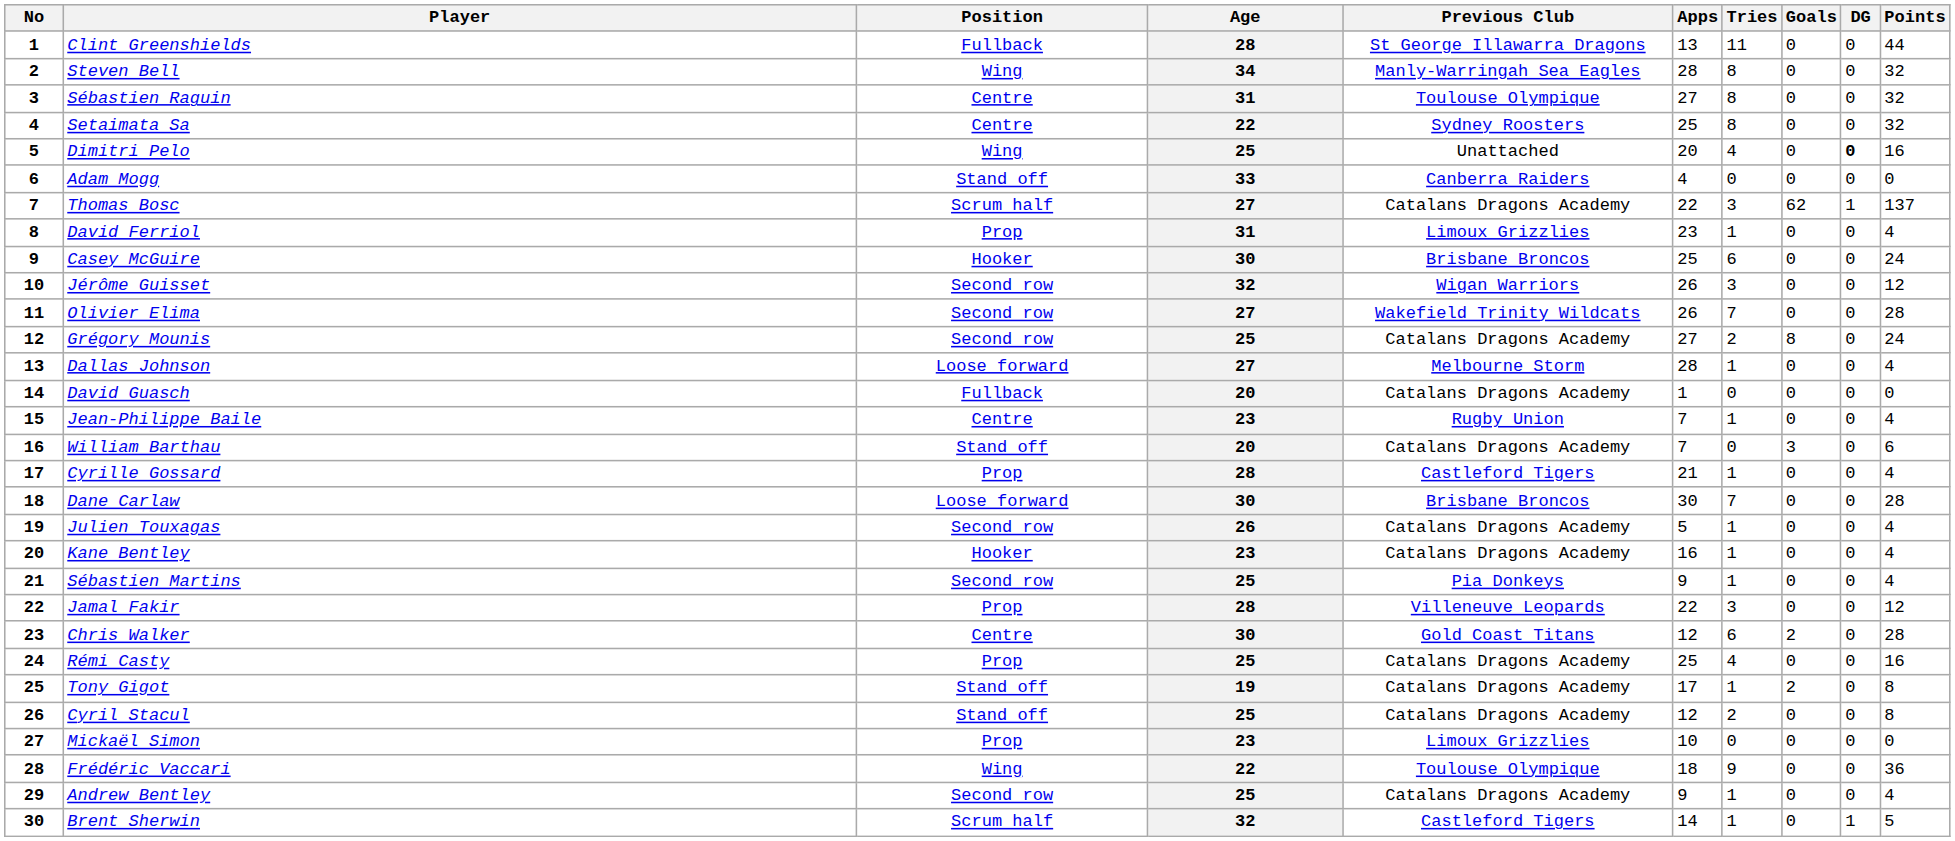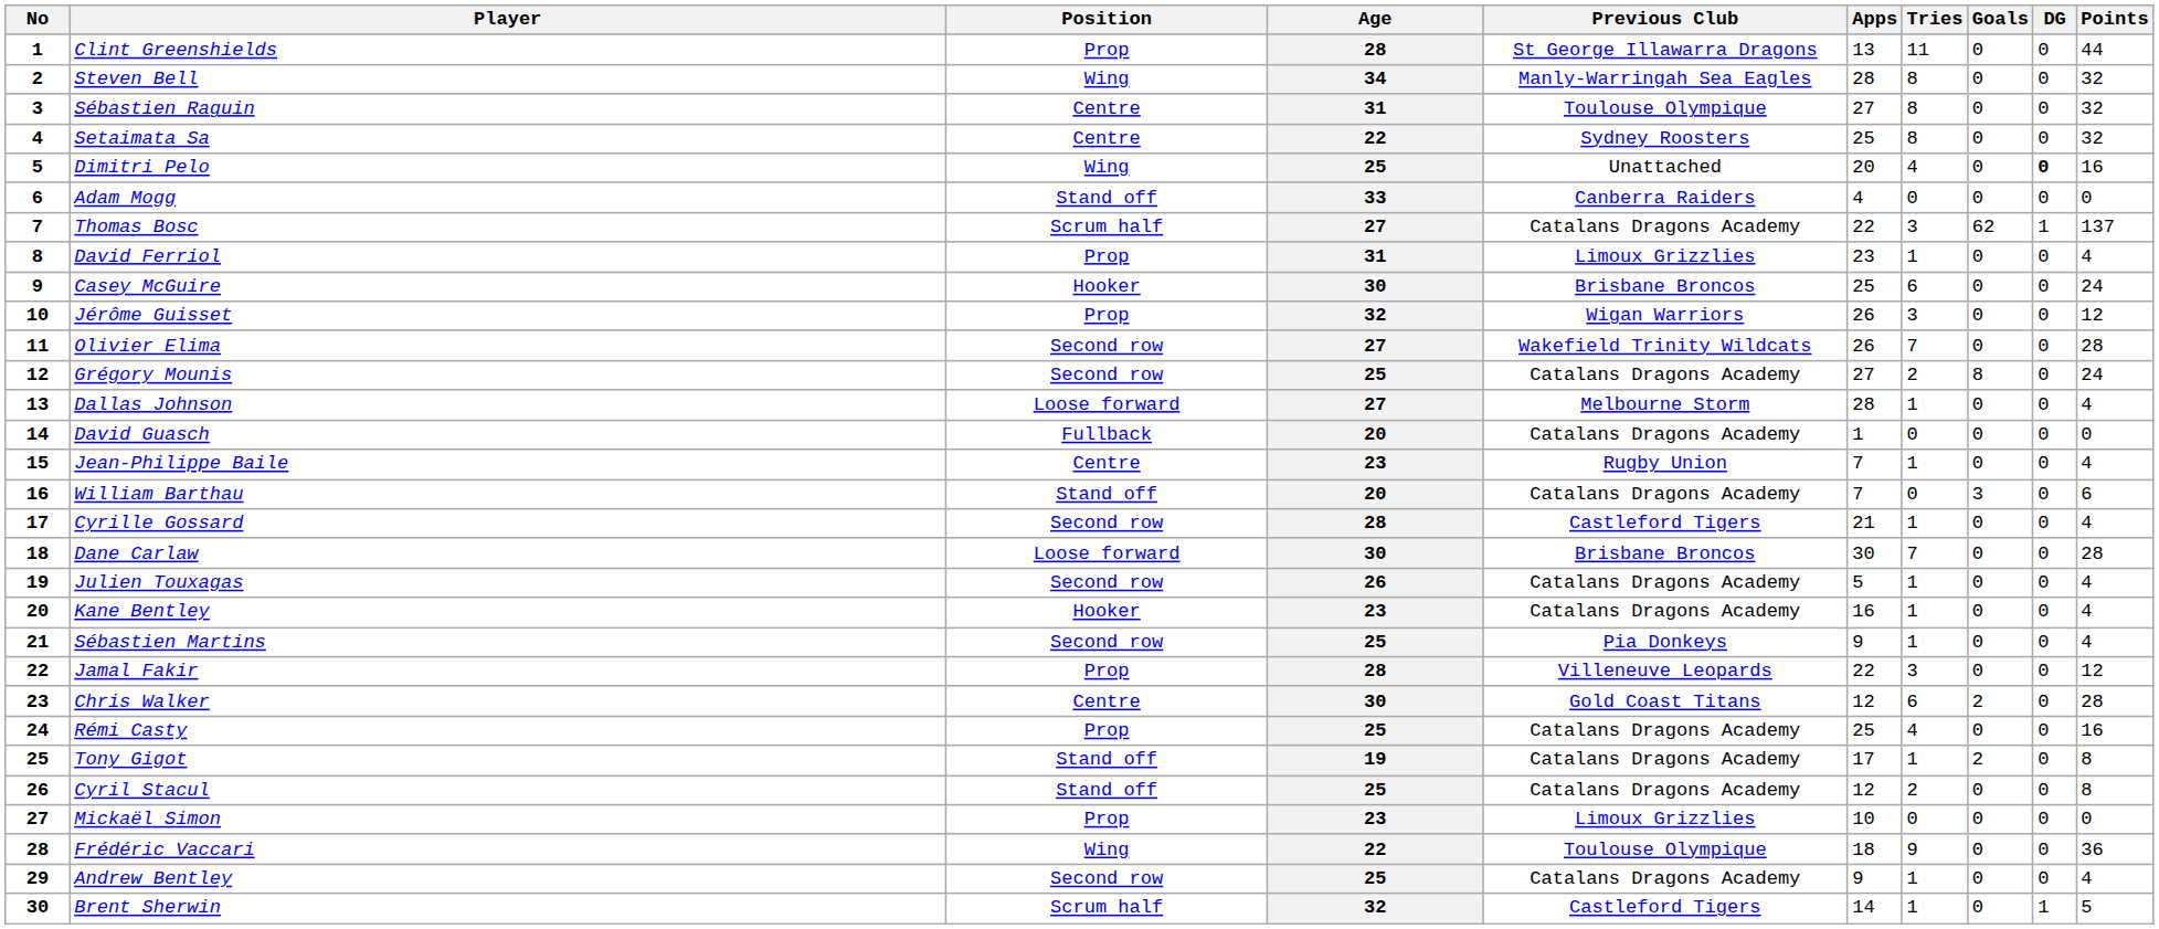 <table class="wikitable sortable"  style="width:100%; font-size:85%;">
 <tr style="background:#efefef;">
 <th width=3%>No</th>
 <th !width=47%>Player</th>
 <th width=15%>Position</th>
 <th width=1%>Age</th>
 <th width=17%>Previous Club</th>
 <th style="width:20px;">Apps</th>
 <th style="width:20px;">Tries</th>
 <th style="width:20px;">Goals</th>
 <th style="width:20px;">DG</th>
 <th style="width:20px;">Points</th>
 </tr>
 <tr style="background:#fff;">
 <td align=center><strong>1</strong></td>
 <td><em><a href='#'>Clint Greenshields</a></em></td>
-<td align=center><a href='#'>Fullback</a></td>
+<td align=center><a href='#'>Prop</a></td>
 <th width=10%>28</th>
 <td align=center><a href='#'>St George Illawarra Dragons</a></td>
 <td align=centre>13</td>
 <td align=centre>11</td>
 <td align=centre>0</td>
 <td align=centre>0</td>
 <td align=centre>44</td>
 </tr>
 <tr style="background:#fff;">
 <td align=center><strong>2</strong></td>
 <td><em><a href='#'>Steven Bell</a></em></td>
 <td align=center><a href='#'>Wing</a></td>
 <th width=10%>34</th>
 <td align=center><a href='#'>Manly-Warringah Sea Eagles</a></td>
 <td align=centre>28</td>
 <td align=centre>8</td>
 <td align=centre>0</td>
 <td align=centre>0</td>
 <td align=centre>32</td>
 </tr>
 <tr style="background:#fff;">
 <td align=center><strong>3</strong></td>
 <td><em><a href='#'>Sébastien Raguin</a></em></td>
 <td align=center><a href='#'>Centre</a></td>
 <th width=10%>31</th>
 <td align=center><a href='#'>Toulouse Olympique</a></td>
 <td align=centre>27</td>
 <td align=centre>8</td>
 <td align=centre>0</td>
 <td align=centre>0</td>
 <td align=centre>32</td>
 </tr>
 <tr style="background:#fff;">
 <td align=center><strong>4</strong></td>
 <td><em><a href='#'>Setaimata Sa</a></em></td>
 <td align=center><a href='#'>Centre</a></td>
 <th width=10%>22</th>
 <td align=center><a href='#'>Sydney Roosters</a></td>
 <td align=centre>25</td>
 <td align=centre>8</td>
 <td align=centre>0</td>
 <td align=centre>0</td>
 <td align=centre>32</td>
 </tr>
 <tr style="background:#fff;">
 <td align=center><strong>5</strong></td>
 <td><em><a href='#'>Dimitri Pelo</a></em></td>
 <td align=center><a href='#'>Wing</a></td>
 <th width=10%>25</th>
 <td align=center>Unattached</td>
 <td align=centre>20</td>
 <td align=centre>4</td>
 <td align=centre>0</td>
 <td align=centre><strong>0</strong></td>
 <td align=centre>16</td>
 </tr>
 <tr style="background:#fff;">
 <td align=center><strong>6</strong></td>
 <td><em><a href='#'>Adam Mogg</a></em></td>
 <td align=center><a href='#'>Stand off</a></td>
 <th width=10%>33</th>
 <td align=center><a href='#'>Canberra Raiders</a></td>
 <td align=centre>4</td>
 <td align=centre>0</td>
 <td align=centre>0</td>
 <td align=centre>0</td>
 <td align=centre>0</td>
 </tr>
 <tr style="background:#fff;">
 <td align=center><strong>7</strong></td>
 <td><em><a href='#'>Thomas Bosc</a></em></td>
 <td align=center><a href='#'>Scrum half</a></td>
 <th width=10%>27</th>
 <td align=center>Catalans Dragons Academy</td>
 <td align=centre>22</td>
 <td align=centre>3</td>
 <td align=centre>62</td>
 <td align=centre>1</td>
 <td align=centre>137</td>
 </tr>
 <tr style="background:#fff;">
 <td align=center><strong>8</strong></td>
 <td><em><a href='#'>David Ferriol</a></em></td>
 <td align=center><a href='#'>Prop</a></td>
 <th width=10%>31</th>
 <td align=center><a href='#'>Limoux Grizzlies</a></td>
 <td align=centre>23</td>
 <td align=centre>1</td>
 <td align=centre>0</td>
 <td align=centre>0</td>
 <td align=centre>4</td>
 </tr>
 <tr style="background:#fff;">
 <td align=center><strong>9</strong></td>
 <td><em><a href='#'>Casey McGuire</a></em></td>
 <td align=center><a href='#'>Hooker</a></td>
 <th width=10%>30</th>
 <td align=center><a href='#'>Brisbane Broncos</a></td>
 <td align=centre>25</td>
 <td align=centre>6</td>
 <td align=centre>0</td>
 <td align=centre>0</td>
 <td align=centre>24</td>
 </tr>
 <tr style="background:#fff;">
 <td align=center><strong>10</strong></td>
 <td><em><a href='#'>Jérôme Guisset</a></em></td>
-<td align=center><a href='#'>Second row</a></td>
+<td align=center><a href='#'>Prop</a></td>
 <th width=10%>32</th>
 <td align=center><a href='#'>Wigan Warriors</a></td>
 <td align=centre>26</td>
 <td align=centre>3</td>
 <td align=centre>0</td>
 <td align=centre>0</td>
 <td align=centre>12</td>
 </tr>
 <tr style="background:#fff;">
 <td align=center><strong>11</strong></td>
 <td><em><a href='#'>Olivier Elima</a></em></td>
 <td align=center><a href='#'>Second row</a></td>
 <th width=10%>27</th>
 <td align=center><a href='#'>Wakefield Trinity Wildcats</a></td>
 <td align=centre>26</td>
 <td align=centre>7</td>
 <td align=centre>0</td>
 <td align=centre>0</td>
 <td align=centre>28</td>
 </tr>
 <tr style="background:#fff;">
 <td align=center><strong>12</strong></td>
 <td><em><a href='#'>Grégory Mounis</a></em></td>
 <td align=center><a href='#'>Second row</a></td>
 <th width=10%>25</th>
 <td align=center>Catalans Dragons Academy</td>
 <td align=centre>27</td>
 <td align=centre>2</td>
 <td align=centre>8</td>
 <td align=centre>0</td>
 <td align=centre>24</td>
 </tr>
 <tr style="background:#fff;">
 <td align=center><strong>13</strong></td>
 <td><em><a href='#'>Dallas Johnson</a></em></td>
 <td align=center><a href='#'>Loose forward</a></td>
 <th width=10%>27</th>
 <td align=center><a href='#'>Melbourne Storm</a></td>
 <td align=centre>28</td>
 <td align=centre>1</td>
 <td align=centre>0</td>
 <td align=centre>0</td>
 <td align=centre>4</td>
 </tr>
 <tr style="background:#fff;">
 <td align=center><strong>14</strong></td>
 <td><em><a href='#'>David Guasch</a></em></td>
 <td align=center><a href='#'>Fullback</a></td>
 <th width=10%>20</th>
 <td align=center>Catalans Dragons Academy</td>
 <td align=centre>1</td>
 <td align=centre>0</td>
 <td align=centre>0</td>
 <td align=centre>0</td>
 <td align=centre>0</td>
 </tr>
 <tr style="background:#fff;">
 <td align=center><strong>15</strong></td>
 <td><em><a href='#'>Jean-Philippe Baile</a></em></td>
 <td align=center><a href='#'>Centre</a></td>
 <th width=10%>23</th>
 <td align=center><a href='#'>Rugby Union</a></td>
 <td align=centre>7</td>
 <td align=centre>1</td>
 <td align=centre>0</td>
 <td align=centre>0</td>
 <td align=centre>4</td>
 </tr>
 <tr style="background:#fff;">
 <td align=center><strong>16</strong></td>
 <td><em><a href='#'>William Barthau</a></em></td>
 <td align=center><a href='#'>Stand off</a></td>
 <th width=10%>20</th>
 <td align=center>Catalans Dragons Academy</td>
 <td align=centre>7</td>
 <td align=centre>0</td>
 <td align=centre>3</td>
 <td align=centre>0</td>
 <td align=centre>6</td>
 </tr>
 <tr style="background:#fff;">
 <td align=center><strong>17</strong></td>
 <td><em><a href='#'>Cyrille Gossard</a></em></td>
-<td align=center><a href='#'>Prop</a></td>
+<td align=center><a href='#'>Second row</a></td>
 <th width=10%>28</th>
 <td align=center><a href='#'>Castleford Tigers</a></td>
 <td align=centre>21</td>
 <td align=centre>1</td>
 <td align=centre>0</td>
 <td align=centre>0</td>
 <td align=centre>4</td>
 </tr>
 <tr style="background:#fff;">
 <td align=center><strong>18</strong></td>
 <td><em><a href='#'>Dane Carlaw</a></em></td>
 <td align=center><a href='#'>Loose forward</a></td>
 <th width=10%>30</th>
 <td align=center><a href='#'>Brisbane Broncos</a></td>
 <td align=centre>30</td>
 <td align=centre>7</td>
 <td align=centre>0</td>
 <td align=centre>0</td>
 <td align=centre>28</td>
 </tr>
 <tr style="background:#fff;">
 <td align=center><strong>19</strong></td>
 <td><em><a href='#'>Julien Touxagas</a></em></td>
 <td align=center><a href='#'>Second row</a></td>
 <th width=10%>26</th>
 <td align=center>Catalans Dragons Academy</td>
 <td align=centre>5</td>
 <td align=centre>1</td>
 <td align=centre>0</td>
 <td align=centre>0</td>
 <td align=centre>4</td>
 </tr>
 <tr style="background:#fff;">
 <td align=center><strong>20</strong></td>
 <td><em><a href='#'>Kane Bentley</a></em></td>
 <td align=center><a href='#'>Hooker</a></td>
 <th width=10%>23</th>
 <td align=center>Catalans Dragons Academy</td>
 <td align=centre>16</td>
 <td align=centre>1</td>
 <td align=centre>0</td>
 <td align=centre>0</td>
 <td align=centre>4</td>
 </tr>
 <tr style="background:#fff;">
 <td align=center><strong>21</strong></td>
 <td><em><a href='#'>Sébastien Martins</a></em></td>
 <td align=center><a href='#'>Second row</a></td>
 <th width=10%>25</th>
 <td align=center><a href='#'>Pia Donkeys</a></td>
 <td align=centre>9</td>
 <td align=centre>1</td>
 <td align=centre>0</td>
 <td align=centre>0</td>
 <td align=centre>4</td>
 </tr>
 <tr style="background:#fff;">
 <td align=center><strong>22</strong></td>
 <td><em><a href='#'>Jamal Fakir</a></em></td>
 <td align=center><a href='#'>Prop</a></td>
 <th width=10%>28</th>
 <td align=center><a href='#'>Villeneuve Leopards</a></td>
 <td align=centre>22</td>
 <td align=centre>3</td>
 <td align=centre>0</td>
 <td align=centre>0</td>
 <td align=centre>12</td>
 </tr>
 <tr style="background:#fff;">
 <td align=center><strong>23</strong></td>
 <td><em><a href='#'>Chris Walker</a></em></td>
 <td align=center><a href='#'>Centre</a></td>
 <th width=10%>30</th>
 <td align=center><a href='#'>Gold Coast Titans</a></td>
 <td align=centre>12</td>
 <td align=centre>6</td>
 <td align=centre>2</td>
 <td align=centre>0</td>
 <td align=centre>28</td>
 </tr>
 <tr style="background:#fff;">
 <td align=center><strong>24</strong></td>
 <td><em><a href='#'>Rémi Casty</a></em></td>
 <td align=center><a href='#'>Prop</a></td>
 <th width=10%>25</th>
 <td align=center>Catalans Dragons Academy</td>
 <td align=centre>25</td>
 <td align=centre>4</td>
 <td align=centre>0</td>
 <td align=centre>0</td>
 <td align=centre>16</td>
 </tr>
 <tr style="background:#fff;">
 <td align=center><strong>25</strong></td>
 <td><em><a href='#'>Tony Gigot</a></em></td>
 <td align=center><a href='#'>Stand off</a></td>
 <th width=10%>19</th>
 <td align=center>Catalans Dragons Academy</td>
 <td align=centre>17</td>
 <td align=centre>1</td>
 <td align=centre>2</td>
 <td align=centre>0</td>
 <td align=centre>8</td>
 </tr>
 <tr style="background:#fff;">
 <td align=center><strong>26</strong></td>
 <td><em><a href='#'>Cyril Stacul</a></em></td>
 <td align=center><a href='#'>Stand off</a></td>
 <th width=10%>25</th>
 <td align=center>Catalans Dragons Academy</td>
 <td align=centre>12</td>
 <td align=centre>2</td>
 <td align=centre>0</td>
 <td align=centre>0</td>
 <td align=centre>8</td>
 </tr>
 <tr style="background:#fff;">
 <td align=center><strong>27</strong></td>
 <td><em><a href='#'>Mickaël Simon</a></em></td>
 <td align=center><a href='#'>Prop</a></td>
 <th width=10%>23</th>
 <td align=center><a href='#'>Limoux Grizzlies</a></td>
 <td align=centre>10</td>
 <td align=centre>0</td>
 <td align=centre>0</td>
 <td align=centre>0</td>
 <td align=centre>0</td>
 </tr>
 <tr style="background:#fff;">
 <td align=center><strong>28</strong></td>
 <td><em><a href='#'>Frédéric Vaccari</a></em></td>
 <td align=center><a href='#'>Wing</a></td>
 <th width=10%>22</th>
 <td align=center><a href='#'>Toulouse Olympique</a></td>
 <td align=centre>18</td>
 <td align=centre>9</td>
 <td align=centre>0</td>
 <td align=centre>0</td>
 <td align=centre>36</td>
 </tr>
 <tr style="background:#fff;">
 <td align=center><strong>29</strong></td>
 <td><em><a href='#'>Andrew Bentley</a></em></td>
 <td align=center><a href='#'>Second row</a></td>
 <th width=10%>25</th>
 <td align=center>Catalans Dragons Academy</td>
 <td align=centre>9</td>
 <td align=centre>1</td>
 <td align=centre>0</td>
 <td align=centre>0</td>
 <td align=centre>4</td>
 </tr>
 <tr style="background:#fff;">
 <td align=center><strong>30</strong></td>
 <td><em><a href='#'>Brent Sherwin</a></em></td>
 <td align=center><a href='#'>Scrum half</a></td>
 <th width=10%>32</th>
 <td align=center><a href='#'>Castleford Tigers</a></td>
 <td align=centre>14</td>
 <td align=centre>1</td>
 <td align=centre>0</td>
 <td align=centre>1</td>
 <td align=centre>5</td>
 </tr>
 </table>
